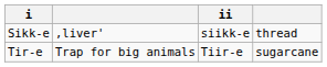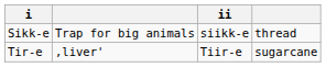 <table class="wikitable">
 <tr>
 <th>i</th>
 <th></th>
 <th>ii</th>
 <th></th>
 </tr>
 <tr>
 <td>Sikk-e</td>
-<td>‚liver'</td>
+<td>Trap for big animals</td>
 <td>siikk-e</td>
 <td>thread</td>
 </tr>
 <tr>
 <td>Tir-e</td>
-<td>Trap for big animals</td>
+<td>‚liver'</td>
 <td>Tiir-e</td>
 <td>sugarcane</td>
 </tr>
 </table>
